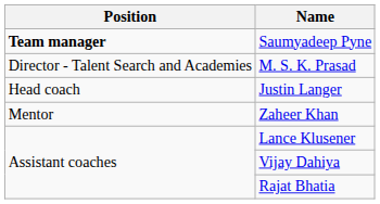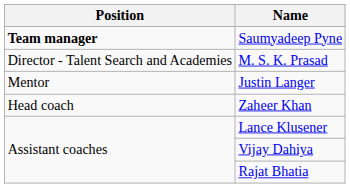 <table class="wikitable">
 <tr>
 <th>Position</th>
 <th>Name</th>
 </tr>
 <tr>
 <td><strong>Team manager</strong></td>
 <td><a href='#'>Saumyadeep Pyne</a></td>
 </tr>
 <tr>
 <td>Director - Talent Search and Academies</td>
 <td><a href='#'>M. S. K. Prasad</a></td>
 </tr>
 <tr>
-<td>Head coach</td>
+<td>Mentor</td>
 <td><a href='#'>Justin Langer</a></td>
 </tr>
 <tr>
-<td>Mentor</td>
+<td>Head coach</td>
 <td><a href='#'>Zaheer Khan</a></td>
 </tr>
 <tr>
 <td rowspan=3>Assistant coaches</td>
 <td><a href='#'>Lance Klusener</a></td>
 </tr>
 <tr>
 <td><a href='#'>Vijay Dahiya</a></td>
 </tr>
 <tr>
 <td><a href='#'>Rajat Bhatia</a></td>
 </tr>
 </table>
